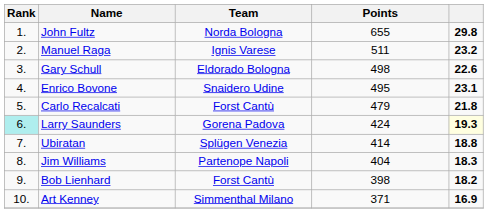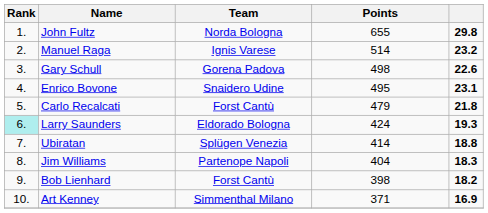 <table class="wikitable" style="text-align: center;">
 <tr>
 <th>Rank</th>
 <th width=180>Name</th>
 <th width=180>Team</th>
 <th width=180>Points</th>
 <th width=40></th>
 </tr>
 <tr>
 <td>1.</td>
 <td align="left"> <a href='#'>John Fultz</a></td>
 <td><a href='#'>Norda Bologna</a></td>
 <td>655</td>
 <td><strong>29.8</strong></td>
 </tr>
 <tr>
 <td>2.</td>
 <td align="left"> <a href='#'>Manuel Raga</a></td>
 <td><a href='#'>Ignis Varese</a></td>
-<td>511</td>
+<td>514</td>
 <td><strong>23.2</strong></td>
 </tr>
 <tr>
 <td>3.</td>
 <td align="left"> <a href='#'>Gary Schull</a></td>
-<td><a href='#'>Eldorado Bologna</a></td>
+<td><a href='#'>Gorena Padova</a></td>
 <td>498</td>
 <td><strong>22.6</strong></td>
 </tr>
 <tr>
 <td>4.</td>
 <td align="left"> <a href='#'>Enrico Bovone</a></td>
 <td><a href='#'>Snaidero Udine</a></td>
 <td>495</td>
 <td><strong>23.1</strong></td>
 </tr>
 <tr>
 <td>5.</td>
 <td align="left"> <a href='#'>Carlo Recalcati</a></td>
 <td><a href='#'>Forst Cantù</a></td>
 <td>479</td>
 <td><strong>21.8</strong></td>
 </tr>
 <tr>
 <td style="background: paleturquoise;">6.</td>
 <td align="left"> <a href='#'>Larry Saunders</a></td>
-<td><a href='#'>Gorena Padova</a></td>
+<td><a href='#'>Eldorado Bologna</a></td>
 <td>424</td>
-<td style="background: lightyellow;"><strong>19.3</strong></td>
+<td><strong>19.3</strong></td>
 </tr>
 <tr>
 <td>7.</td>
 <td align="left"> <a href='#'>Ubiratan</a></td>
 <td><a href='#'>Splügen Venezia</a></td>
 <td>414</td>
 <td><strong>18.8</strong></td>
 </tr>
 <tr>
 <td>8.</td>
 <td align="left"> <a href='#'>Jim Williams</a></td>
 <td><a href='#'>Partenope Napoli</a></td>
 <td>404</td>
 <td><strong>18.3</strong></td>
 </tr>
 <tr>
 <td>9.</td>
 <td align="left"> <a href='#'>Bob Lienhard</a></td>
 <td><a href='#'>Forst Cantù</a></td>
 <td>398</td>
 <td><strong>18.2</strong></td>
 </tr>
 <tr>
 <td>10.</td>
 <td align="left"> <a href='#'>Art Kenney</a></td>
 <td><a href='#'>Simmenthal Milano</a></td>
 <td>371</td>
 <td><strong>16.9</strong></td>
 </tr>
 <tr>
 </tr>
 </table>
